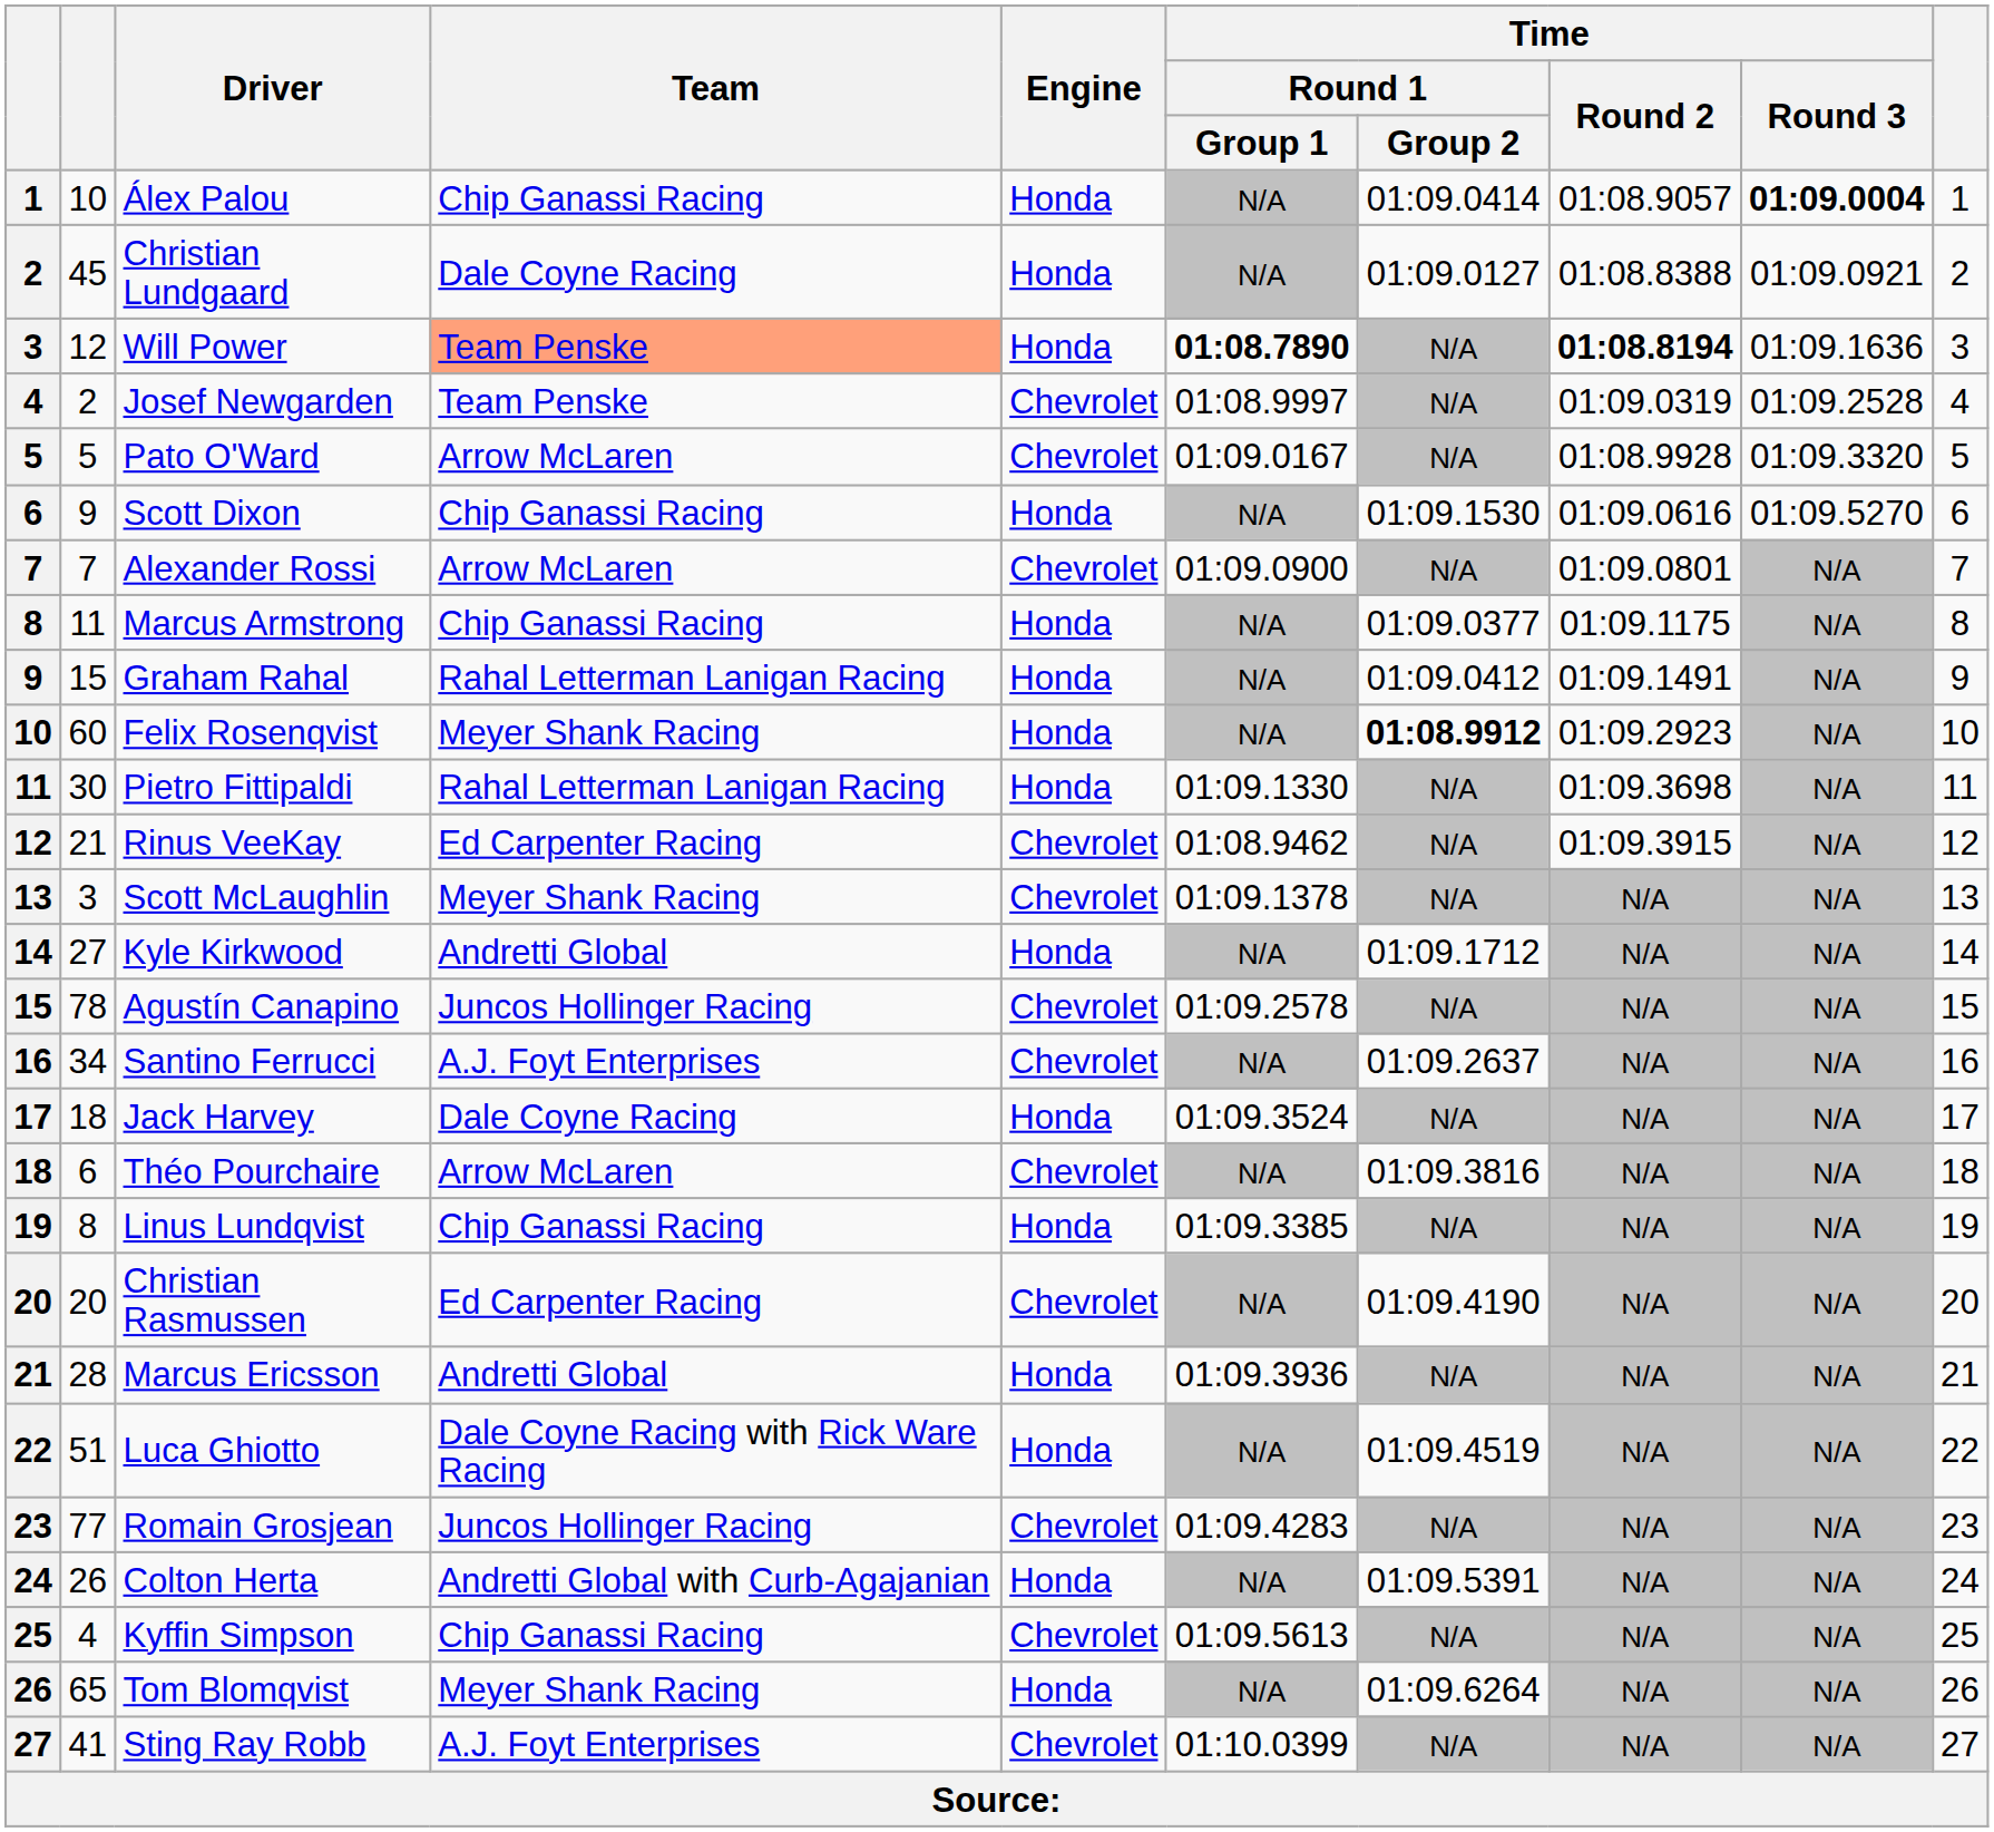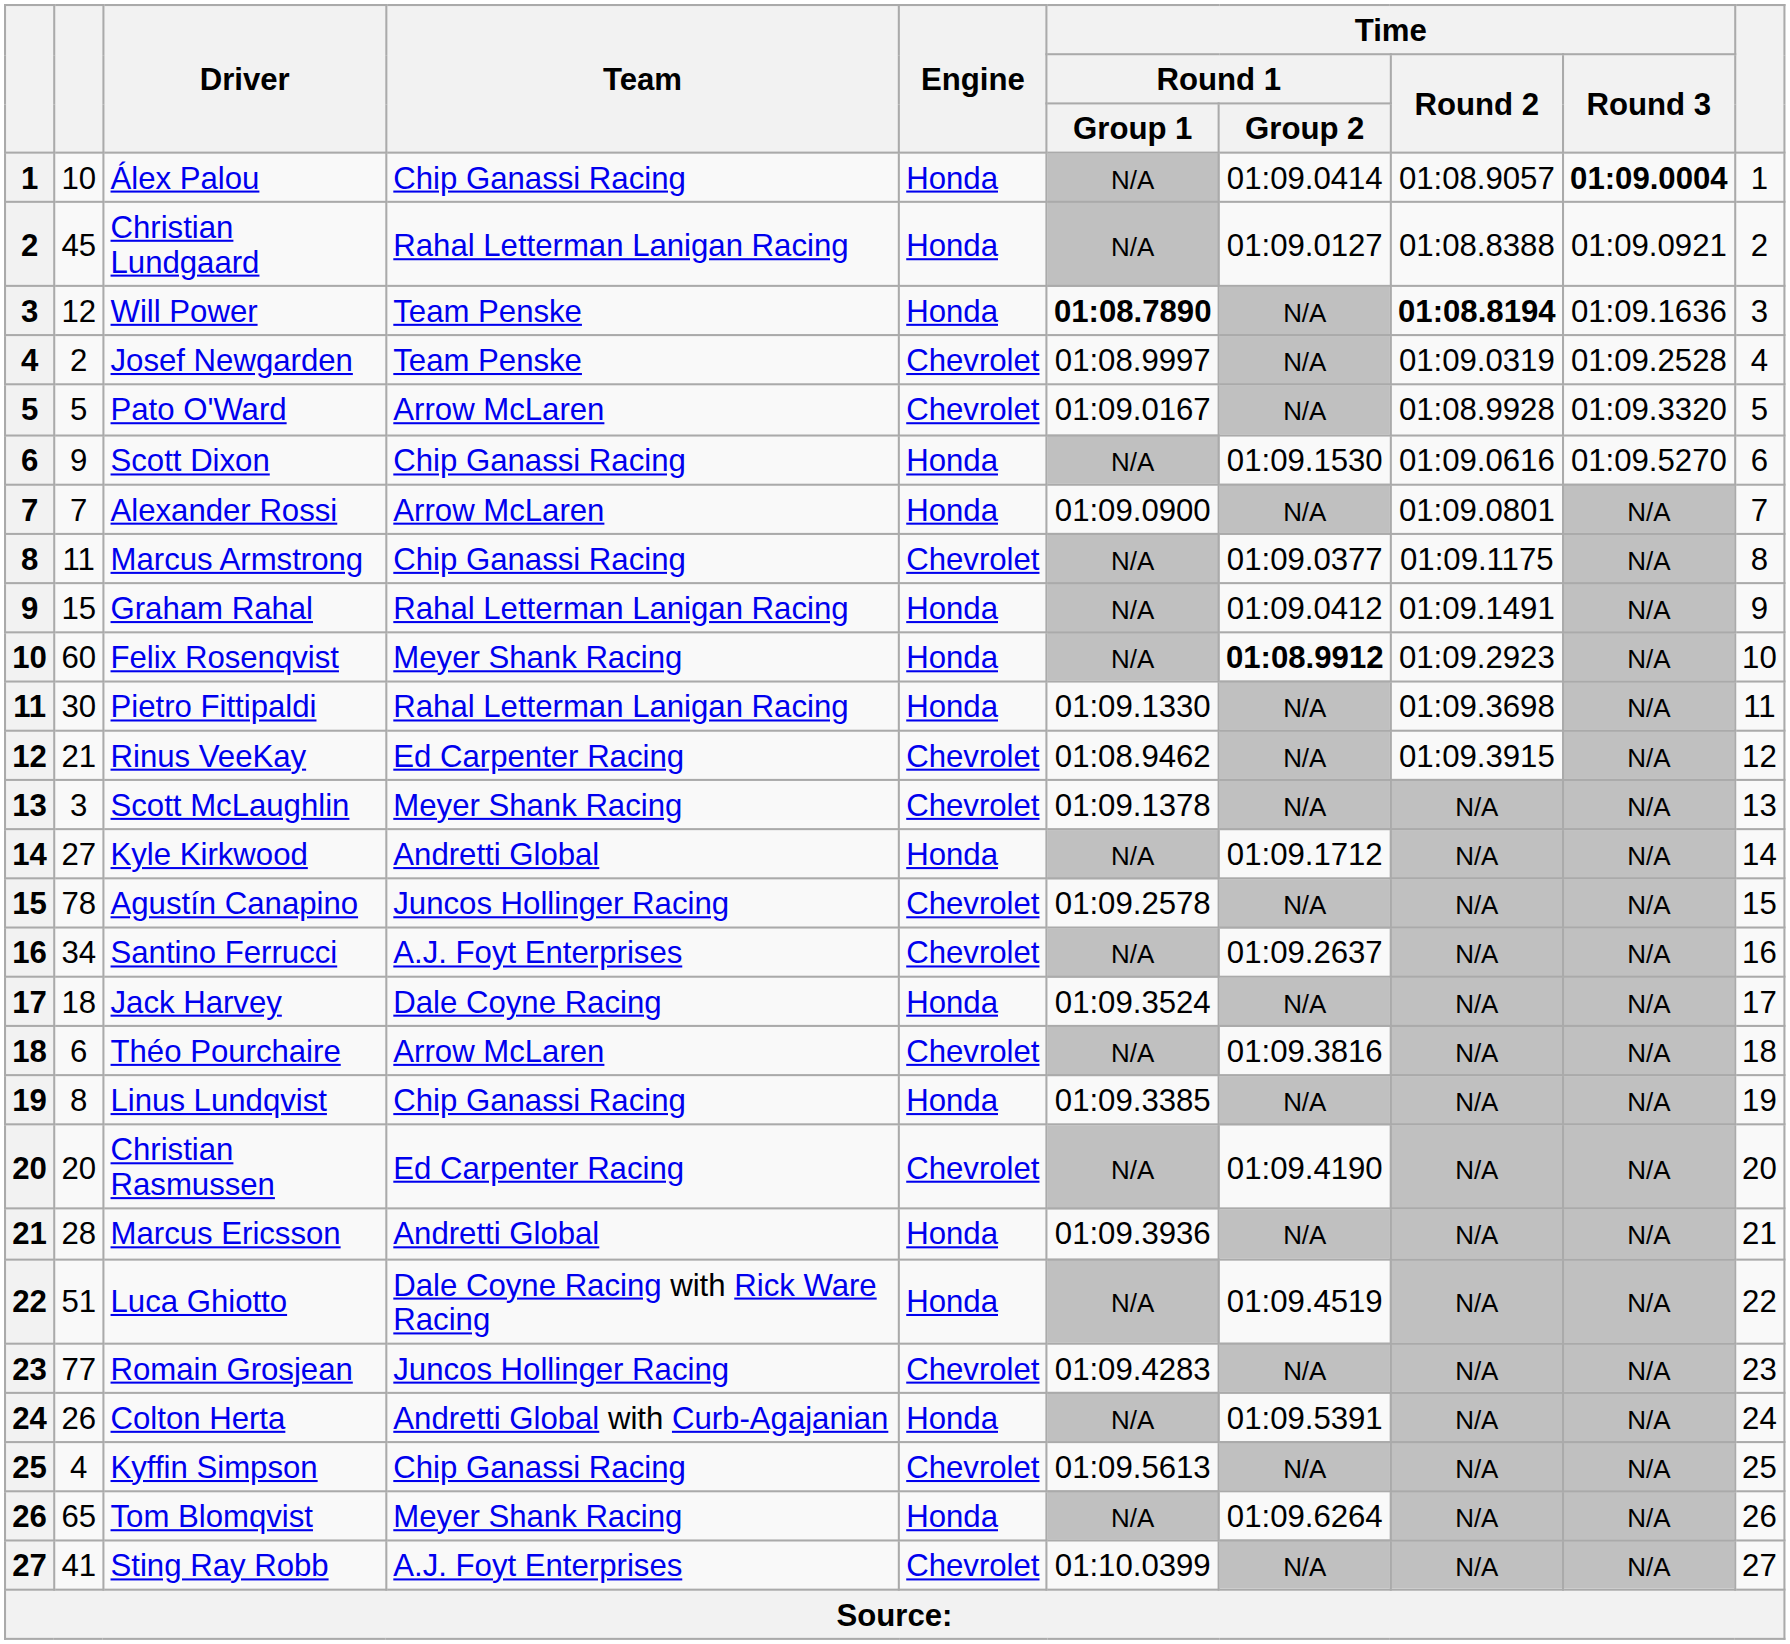 <table class="wikitable sortable" style="font-size: 95%;">
 <tr>
 <th rowspan="3"></th>
 <th rowspan="3"></th>
 <th rowspan="3">Driver</th>
 <th rowspan="3">Team</th>
 <th rowspan="3">Engine</th>
 <th colspan="4">Time</th>
 <th rowspan="3"></th>
 </tr>
 <tr>
 <th scope="col" colspan="2">Round 1</th>
 <th scope="col" rowspan="2">Round 2</th>
 <th scope="col" rowspan="2">Round 3</th>
 </tr>
 <tr>
 <th scope="col">Group 1</th>
 <th scope="col">Group 2</th>
 </tr>
 <tr>
 <th>1</th>
 <td align="center">10</td>
 <td> <a href='#'>Álex Palou</a> <strong></strong></td>
 <td><a href='#'>Chip Ganassi Racing</a></td>
 <td><a href='#'>Honda</a></td>
 <td style="background: silver" align="center" data-sort-value="2"><small>N/A</small></td>
 <td align="center">01:09.0414</td>
 <td align="center">01:08.9057</td>
 <td align="center"><strong>01:09.0004</strong></td>
 <td align="center">1</td>
 </tr>
 <tr>
 <th>2</th>
 <td align="center">45</td>
 <td> <a href='#'>Christian Lundgaard</a></td>
-<td><a href='#'>Dale Coyne Racing</a></td>
+<td><a href='#'>Rahal Letterman Lanigan Racing</a></td>
 <td><a href='#'>Honda</a></td>
 <td style="background: silver" align="center" data-sort-value="2"><small>N/A</small></td>
 <td align="center">01:09.0127</td>
 <td align="center">01:08.8388</td>
 <td align="center">01:09.0921</td>
 <td align="center">2</td>
 </tr>
 <tr>
 <th>3</th>
 <td align="center">12</td>
 <td> <a href='#'>Will Power</a> <strong></strong></td>
-<td style="background: lightsalmon;"><a href='#'>Team Penske</a></td>
+<td><a href='#'>Team Penske</a></td>
 <td><a href='#'>Honda</a></td>
 <td align="center"><strong>01:08.7890</strong></td>
 <td style="background: silver" align="center" data-sort-value="2"><small>N/A</small></td>
 <td align="center"><strong>01:08.8194</strong></td>
 <td align="center">01:09.1636</td>
 <td align="center">3</td>
 </tr>
 <tr>
 <th>4</th>
 <td align="center">2</td>
 <td> <a href='#'>Josef Newgarden</a> <strong></strong></td>
 <td><a href='#'>Team Penske</a></td>
 <td><a href='#'>Chevrolet</a></td>
 <td align="center">01:08.9997</td>
 <td style="background: silver" align="center" data-sort-value="2"><small>N/A</small></td>
 <td align="center">01:09.0319</td>
 <td align="center">01:09.2528</td>
 <td align="center">4</td>
 </tr>
 <tr>
 <th>5</th>
 <td align="center">5</td>
 <td> <a href='#'>Pato O'Ward</a></td>
 <td><a href='#'>Arrow McLaren</a></td>
 <td><a href='#'>Chevrolet</a></td>
 <td align="center">01:09.0167</td>
 <td style="background: silver" align="center" data-sort-value="2"><small>N/A</small></td>
 <td align="center">01:08.9928</td>
 <td align="center">01:09.3320</td>
 <td align="center">5</td>
 </tr>
 <tr>
 <th>6</th>
 <td align="center">9</td>
 <td> <a href='#'>Scott Dixon</a> <strong></strong></td>
 <td><a href='#'>Chip Ganassi Racing</a></td>
 <td><a href='#'>Honda</a></td>
 <td style="background: silver" align="center" data-sort-value="2"><small>N/A</small></td>
 <td align="center">01:09.1530</td>
 <td align="center">01:09.0616</td>
 <td align="center">01:09.5270</td>
 <td align="center">6</td>
 </tr>
 <tr>
 <th>7</th>
 <td align="center">7</td>
 <td> <a href='#'>Alexander Rossi</a> <strong></strong></td>
 <td><a href='#'>Arrow McLaren</a></td>
-<td><a href='#'>Chevrolet</a></td>
+<td><a href='#'>Honda</a></td>
 <td align="center">01:09.0900</td>
 <td style="background: silver" align="center" data-sort-value="2"><small>N/A</small></td>
 <td align="center">01:09.0801</td>
 <td style="background: silver" align="center" data-sort-value="2"><small>N/A</small></td>
 <td align="center">7</td>
 </tr>
 <tr>
 <th>8</th>
 <td align="center">11</td>
 <td> <a href='#'>Marcus Armstrong</a></td>
 <td><a href='#'>Chip Ganassi Racing</a></td>
-<td><a href='#'>Honda</a></td>
+<td><a href='#'>Chevrolet</a></td>
 <td style="background: silver" align="center" data-sort-value="2"><small>N/A</small></td>
 <td align="center">01:09.0377</td>
 <td align="center">01:09.1175</td>
 <td style="background: silver" align="center" data-sort-value="2"><small>N/A</small></td>
 <td align="center">8</td>
 </tr>
 <tr>
 <th>9</th>
 <td align="center">15</td>
 <td> <a href='#'>Graham Rahal</a></td>
 <td><a href='#'>Rahal Letterman Lanigan Racing</a></td>
 <td><a href='#'>Honda</a></td>
 <td style="background: silver" align="center" data-sort-value="2"><small>N/A</small></td>
 <td align="center">01:09.0412</td>
 <td align="center">01:09.1491</td>
 <td style="background: silver" align="center" data-sort-value="2"><small>N/A</small></td>
 <td align="center">9</td>
 </tr>
 <tr>
 <th>10</th>
 <td align="center">60</td>
 <td> <a href='#'>Felix Rosenqvist</a></td>
 <td><a href='#'>Meyer Shank Racing</a></td>
 <td><a href='#'>Honda</a></td>
 <td style="background: silver" align="center" data-sort-value="2"><small>N/A</small></td>
 <td align="center"><strong>01:08.9912</strong></td>
 <td align="center">01:09.2923</td>
 <td style="background: silver" align="center" data-sort-value="2"><small>N/A</small></td>
 <td align="center">10</td>
 </tr>
 <tr>
 <th>11</th>
 <td align="center">30</td>
 <td> <a href='#'>Pietro Fittipaldi</a></td>
 <td><a href='#'>Rahal Letterman Lanigan Racing</a></td>
 <td><a href='#'>Honda</a></td>
 <td align="center">01:09.1330</td>
 <td style="background: silver" align="center" data-sort-value="2"><small>N/A</small></td>
 <td align="center">01:09.3698</td>
 <td style="background: silver" align="center" data-sort-value="2"><small>N/A</small></td>
 <td align="center">11</td>
 </tr>
 <tr>
 <th>12</th>
 <td align="center">21</td>
 <td> <a href='#'>Rinus VeeKay</a> <strong></strong></td>
 <td><a href='#'>Ed Carpenter Racing</a></td>
 <td><a href='#'>Chevrolet</a></td>
 <td align="center">01:08.9462</td>
 <td style="background: silver" align="center" data-sort-value="2"><small>N/A</small></td>
 <td align="center">01:09.3915</td>
 <td style="background: silver" align="center" data-sort-value="2"><small>N/A</small></td>
 <td align="center">12</td>
 </tr>
 <tr>
 <th>13</th>
 <td align="center">3</td>
 <td> <a href='#'>Scott McLaughlin</a></td>
 <td><a href='#'>Meyer Shank Racing</a></td>
 <td><a href='#'>Chevrolet</a></td>
 <td align="center">01:09.1378</td>
 <td style="background: silver" align="center" data-sort-value="2"><small>N/A</small></td>
 <td style="background: silver" align="center" data-sort-value="2"><small>N/A</small></td>
 <td style="background: silver" align="center" data-sort-value="2"><small>N/A</small></td>
 <td align="center">13</td>
 </tr>
 <tr>
 <th>14</th>
 <td align="center">27</td>
 <td> <a href='#'>Kyle Kirkwood</a></td>
 <td><a href='#'>Andretti Global</a></td>
 <td><a href='#'>Honda</a></td>
 <td style="background: silver" align="center" data-sort-value="2"><small>N/A</small></td>
 <td align="center">01:09.1712</td>
 <td style="background: silver" align="center" data-sort-value="2"><small>N/A</small></td>
 <td style="background: silver" align="center" data-sort-value="2"><small>N/A</small></td>
 <td align="center">14</td>
 </tr>
 <tr>
 <th>15</th>
 <td align="center">78</td>
 <td> <a href='#'>Agustín Canapino</a></td>
 <td><a href='#'>Juncos Hollinger Racing</a></td>
 <td><a href='#'>Chevrolet</a></td>
 <td align="center">01:09.2578</td>
 <td style="background: silver" align="center" data-sort-value="2"><small>N/A</small></td>
 <td style="background: silver" align="center" data-sort-value="2"><small>N/A</small></td>
 <td style="background: silver" align="center" data-sort-value="2"><small>N/A</small></td>
 <td align="center">15</td>
 </tr>
 <tr>
 <th>16</th>
 <td align="center">34</td>
 <td> <a href='#'>Santino Ferrucci</a></td>
 <td><a href='#'>A.J. Foyt Enterprises</a></td>
 <td><a href='#'>Chevrolet</a></td>
 <td style="background: silver" align="center" data-sort-value="2"><small>N/A</small></td>
 <td align="center">01:09.2637</td>
 <td style="background: silver" align="center" data-sort-value="2"><small>N/A</small></td>
 <td style="background: silver" align="center" data-sort-value="2"><small>N/A</small></td>
 <td align="center">16</td>
 </tr>
 <tr>
 <th>17</th>
 <td align="center">18</td>
 <td> <a href='#'>Jack Harvey</a></td>
 <td><a href='#'>Dale Coyne Racing</a></td>
 <td><a href='#'>Honda</a></td>
 <td align="center">01:09.3524</td>
 <td style="background: silver" align="center" data-sort-value="2"><small>N/A</small></td>
 <td style="background: silver" align="center" data-sort-value="2"><small>N/A</small></td>
 <td style="background: silver" align="center" data-sort-value="2"><small>N/A</small></td>
 <td align="center">17</td>
 </tr>
 <tr>
 <th>18</th>
 <td align="center">6</td>
 <td> <a href='#'>Théo Pourchaire</a> <strong></strong></td>
 <td><a href='#'>Arrow McLaren</a></td>
 <td><a href='#'>Chevrolet</a></td>
 <td style="background: silver" align="center" data-sort-value="2"><small>N/A</small></td>
 <td align="center">01:09.3816</td>
 <td style="background: silver" align="center" data-sort-value="2"><small>N/A</small></td>
 <td style="background: silver" align="center" data-sort-value="2"><small>N/A</small></td>
 <td align="center">18</td>
 </tr>
 <tr>
 <th>19</th>
 <td align="center">8</td>
 <td> <a href='#'>Linus Lundqvist</a> <strong></strong></td>
 <td><a href='#'>Chip Ganassi Racing</a></td>
 <td><a href='#'>Honda</a></td>
 <td align="center">01:09.3385</td>
 <td style="background: silver" align="center" data-sort-value="2"><small>N/A</small></td>
 <td style="background: silver" align="center" data-sort-value="2"><small>N/A</small></td>
 <td style="background: silver" align="center" data-sort-value="2"><small>N/A</small></td>
 <td align="center">19</td>
 </tr>
 <tr>
 <th>20</th>
 <td align="center">20</td>
 <td> <a href='#'>Christian Rasmussen</a> <strong></strong></td>
 <td><a href='#'>Ed Carpenter Racing</a></td>
 <td><a href='#'>Chevrolet</a></td>
 <td style="background: silver" align="center" data-sort-value="2"><small>N/A</small></td>
 <td align="center">01:09.4190</td>
 <td style="background: silver" align="center" data-sort-value="2"><small>N/A</small></td>
 <td style="background: silver" align="center" data-sort-value="2"><small>N/A</small></td>
 <td align="center">20</td>
 </tr>
 <tr>
 <th>21</th>
 <td align="center">28</td>
 <td> <a href='#'>Marcus Ericsson</a></td>
 <td><a href='#'>Andretti Global</a></td>
 <td><a href='#'>Honda</a></td>
 <td align="center">01:09.3936</td>
 <td style="background: silver" align="center" data-sort-value="2"><small>N/A</small></td>
 <td style="background: silver" align="center" data-sort-value="2"><small>N/A</small></td>
 <td style="background: silver" align="center" data-sort-value="2"><small>N/A</small></td>
 <td align="center">21</td>
 </tr>
 <tr>
 <th>22</th>
 <td align="center">51</td>
 <td> <a href='#'>Luca Ghiotto</a> <strong></strong></td>
 <td><a href='#'>Dale Coyne Racing</a> with <a href='#'>Rick Ware Racing</a></td>
 <td><a href='#'>Honda</a></td>
 <td style="background: silver" align="center" data-sort-value="2"><small>N/A</small></td>
 <td align="center">01:09.4519</td>
 <td style="background: silver" align="center" data-sort-value="2"><small>N/A</small></td>
 <td style="background: silver" align="center" data-sort-value="2"><small>N/A</small></td>
 <td align="center">22</td>
 </tr>
 <tr>
 <th>23</th>
 <td align="center">77</td>
 <td> <a href='#'>Romain Grosjean</a></td>
 <td><a href='#'>Juncos Hollinger Racing</a></td>
 <td><a href='#'>Chevrolet</a></td>
 <td align="center">01:09.4283</td>
 <td style="background: silver" align="center" data-sort-value="2"><small>N/A</small></td>
 <td style="background: silver" align="center" data-sort-value="2"><small>N/A</small></td>
 <td style="background: silver" align="center" data-sort-value="2"><small>N/A</small></td>
 <td align="center">23</td>
 </tr>
 <tr>
 <th>24</th>
 <td align="center">26</td>
 <td> <a href='#'>Colton Herta</a> <strong></strong></td>
 <td><a href='#'>Andretti Global</a> with <a href='#'>Curb-Agajanian</a></td>
 <td><a href='#'>Honda</a></td>
 <td style="background: silver" align="center" data-sort-value="2"><small>N/A</small></td>
 <td align="center">01:09.5391</td>
 <td style="background: silver" align="center" data-sort-value="2"><small>N/A</small></td>
 <td style="background: silver" align="center" data-sort-value="2"><small>N/A</small></td>
 <td align="center">24</td>
 </tr>
 <tr>
 <th>25</th>
 <td align="center">4</td>
 <td> <a href='#'>Kyffin Simpson</a>  <strong></strong></td>
 <td><a href='#'>Chip Ganassi Racing</a></td>
 <td><a href='#'>Chevrolet</a></td>
 <td align="center">01:09.5613</td>
 <td style="background: silver" align="center" data-sort-value="2"><small>N/A</small></td>
 <td style="background: silver" align="center" data-sort-value="2"><small>N/A</small></td>
 <td style="background: silver" align="center" data-sort-value="2"><small>N/A</small></td>
 <td align="center">25</td>
 </tr>
 <tr>
 <th>26</th>
 <td align="center">65</td>
 <td> <a href='#'>Tom Blomqvist</a> <strong></strong></td>
 <td><a href='#'>Meyer Shank Racing</a></td>
 <td><a href='#'>Honda</a></td>
 <td style="background: silver" align="center" data-sort-value="2"><small>N/A</small></td>
 <td align="center">01:09.6264</td>
 <td style="background: silver" align="center" data-sort-value="2"><small>N/A</small></td>
 <td style="background: silver" align="center" data-sort-value="2"><small>N/A</small></td>
 <td align="center">26</td>
 </tr>
 <tr>
 <th>27</th>
 <td align="center">41</td>
 <td> <a href='#'>Sting Ray Robb</a></td>
 <td><a href='#'>A.J. Foyt Enterprises</a></td>
 <td><a href='#'>Chevrolet</a></td>
 <td align="center">01:10.0399</td>
 <td style="background: silver" align="center" data-sort-value="2"><small>N/A</small></td>
 <td style="background: silver" align="center" data-sort-value="2"><small>N/A</small></td>
 <td style="background: silver" align="center" data-sort-value="2"><small>N/A</small></td>
 <td align="center">27</td>
 </tr>
 <tr class="sortbottom">
 <th colspan="10">Source:</th>
 </tr>
 </table>
